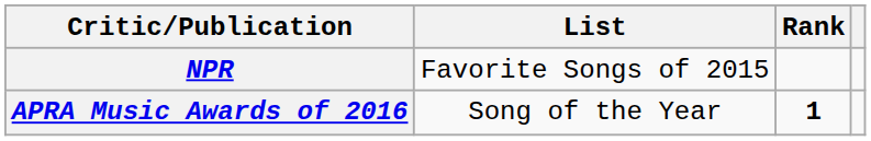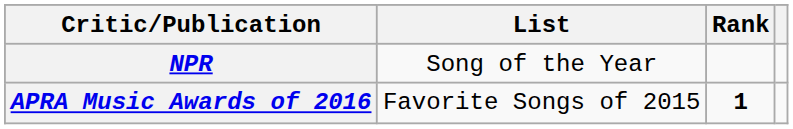 <table class="wikitable plainrowheaders" style="text-align:center;">
 <tr>
 <th>Critic/Publication</th>
 <th>List</th>
 <th>Rank</th>
 <th></th>
 </tr>
 <tr>
 <th scope="row"><em><a href='#'>NPR</a></em></th>
-<td>Favorite Songs of 2015</td>
+<td>Song of the Year</td>
 <td></td>
 <td></td>
 </tr>
 <tr>
 <th><em><a href='#'>APRA Music Awards of 2016</a></em></th>
-<td>Song of the Year</td>
+<td>Favorite Songs of 2015</td>
 <td><strong>1</strong></td>
 <td></td>
 </tr>
 </table>
